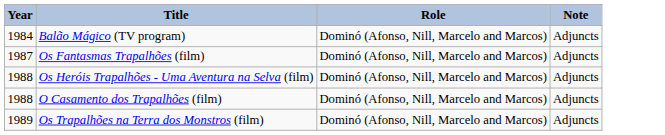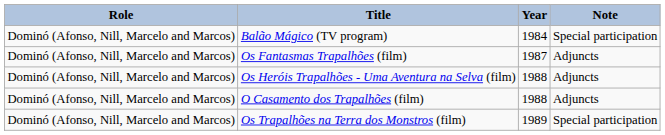 <table class="wikitable" style="font-size:90%;">
 <tr>
+<th style="background:#B0C4DE;">Role</th>
+<th style="background:#B0C4DE;">Title</th>
 <th style="background:#B0C4DE;">Year</th>
-<th style="background:#B0C4DE;">Title</th>
-<th style="background:#B0C4DE;">Role</th>
 <th style="background:#B0C4DE;">Note</th>
 </tr>
 <tr>
+<td>Dominó (Afonso, Nill, Marcelo and Marcos)</td>
+<td><em><a href='#'>Balão Mágico</a></em> (TV program)</td>
 <td>1984</td>
-<td><em><a href='#'>Balão Mágico</a></em> (TV program)</td>
+<td>Special participation</td>
+</tr>
+<tr>
 <td>Dominó (Afonso, Nill, Marcelo and Marcos)</td>
+<td><em><a href='#'>Os Fantasmas Trapalhões</a></em> (film)</td>
+<td>1987</td>
 <td>Adjuncts</td>
 </tr>
 <tr>
-<td>1987</td>
-<td><em><a href='#'>Os Fantasmas Trapalhões</a></em> (film)</td>
 <td>Dominó (Afonso, Nill, Marcelo and Marcos)</td>
+<td><em><a href='#'>Os Heróis Trapalhões - Uma Aventura na Selva</a></em> (film)</td>
+<td>1988</td>
 <td>Adjuncts</td>
 </tr>
 <tr>
+<td>Dominó (Afonso, Nill, Marcelo and Marcos)</td>
+<td><em><a href='#'>O Casamento dos Trapalhões</a></em> (film)</td>
 <td>1988</td>
-<td><em><a href='#'>Os Heróis Trapalhões - Uma Aventura na Selva</a></em> (film)</td>
-<td>Dominó (Afonso, Nill, Marcelo and Marcos)</td>
 <td>Adjuncts</td>
 </tr>
 <tr>
-<td>1988</td>
-<td><em><a href='#'>O Casamento dos Trapalhões</a></em> (film)</td>
 <td>Dominó (Afonso, Nill, Marcelo and Marcos)</td>
-<td>Adjuncts</td>
-</tr>
-<tr>
+<td><em><a href='#'>Os Trapalhões na Terra dos Monstros</a></em> (film)</td>
 <td>1989</td>
-<td><em><a href='#'>Os Trapalhões na Terra dos Monstros</a></em> (film)</td>
-<td>Dominó (Afonso, Nill, Marcelo and Marcos)</td>
-<td>Adjuncts</td>
+<td>Special participation</td>
 </tr>
 </table>
